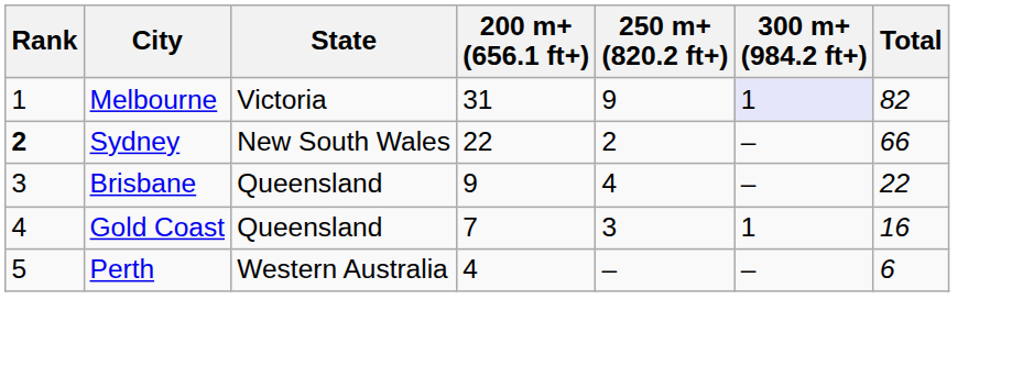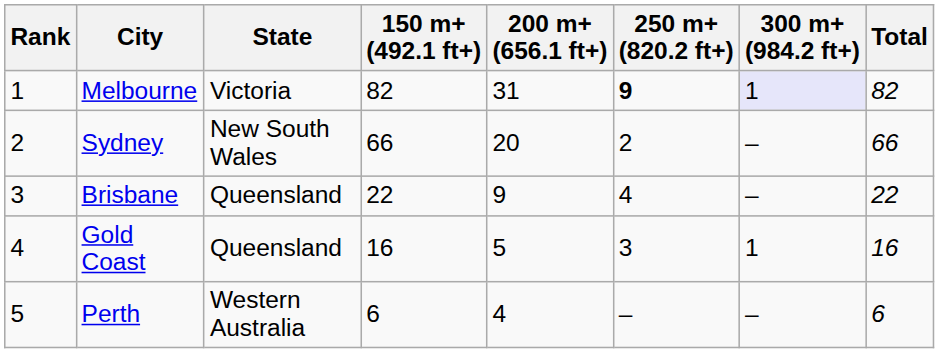 <table class="wikitable sortable">
 <tr>
 <th data-sort-type="number">Rank</th>
 <th>City</th>
 <th>State</th>
+<th>150 m+<br>(492.1 ft+)</th>
 <th>200 m+<br>(656.1 ft+)</th>
 <th>250 m+<br>(820.2 ft+)</th>
 <th>300 m+<br>(984.2 ft+)</th>
 <th>Total</th>
 </tr>
 <tr>
 <td>1</td>
 <td><a href='#'>Melbourne</a></td>
 <td>Victoria</td>
+<td>82</td>
 <td>31</td>
-<td>9</td>
+<td><strong>9</strong></td>
 <td style="background: lavender;">1</td>
 <td><em>82</em></td>
 </tr>
 <tr>
-<td><strong>2</strong></td>
+<td>2</td>
 <td><a href='#'>Sydney</a></td>
 <td>New South Wales</td>
-<td>22</td>
+<td>66</td>
+<td>20</td>
 <td>2</td>
 <td>–</td>
 <td><em>66</em></td>
 </tr>
 <tr>
 <td>3</td>
 <td><a href='#'>Brisbane</a></td>
 <td>Queensland</td>
+<td>22</td>
 <td>9</td>
 <td>4</td>
 <td>–</td>
 <td><em>22</em></td>
 </tr>
 <tr>
 <td>4</td>
 <td><a href='#'>Gold Coast</a></td>
 <td>Queensland</td>
-<td>7</td>
+<td>16</td>
+<td>5</td>
 <td>3</td>
 <td>1</td>
 <td><em>16</em></td>
 </tr>
 <tr>
 <td>5</td>
 <td><a href='#'>Perth</a></td>
 <td>Western Australia</td>
+<td>6</td>
 <td>4</td>
 <td>–</td>
 <td>–</td>
 <td><em>6</em></td>
 </tr>
 </table>
